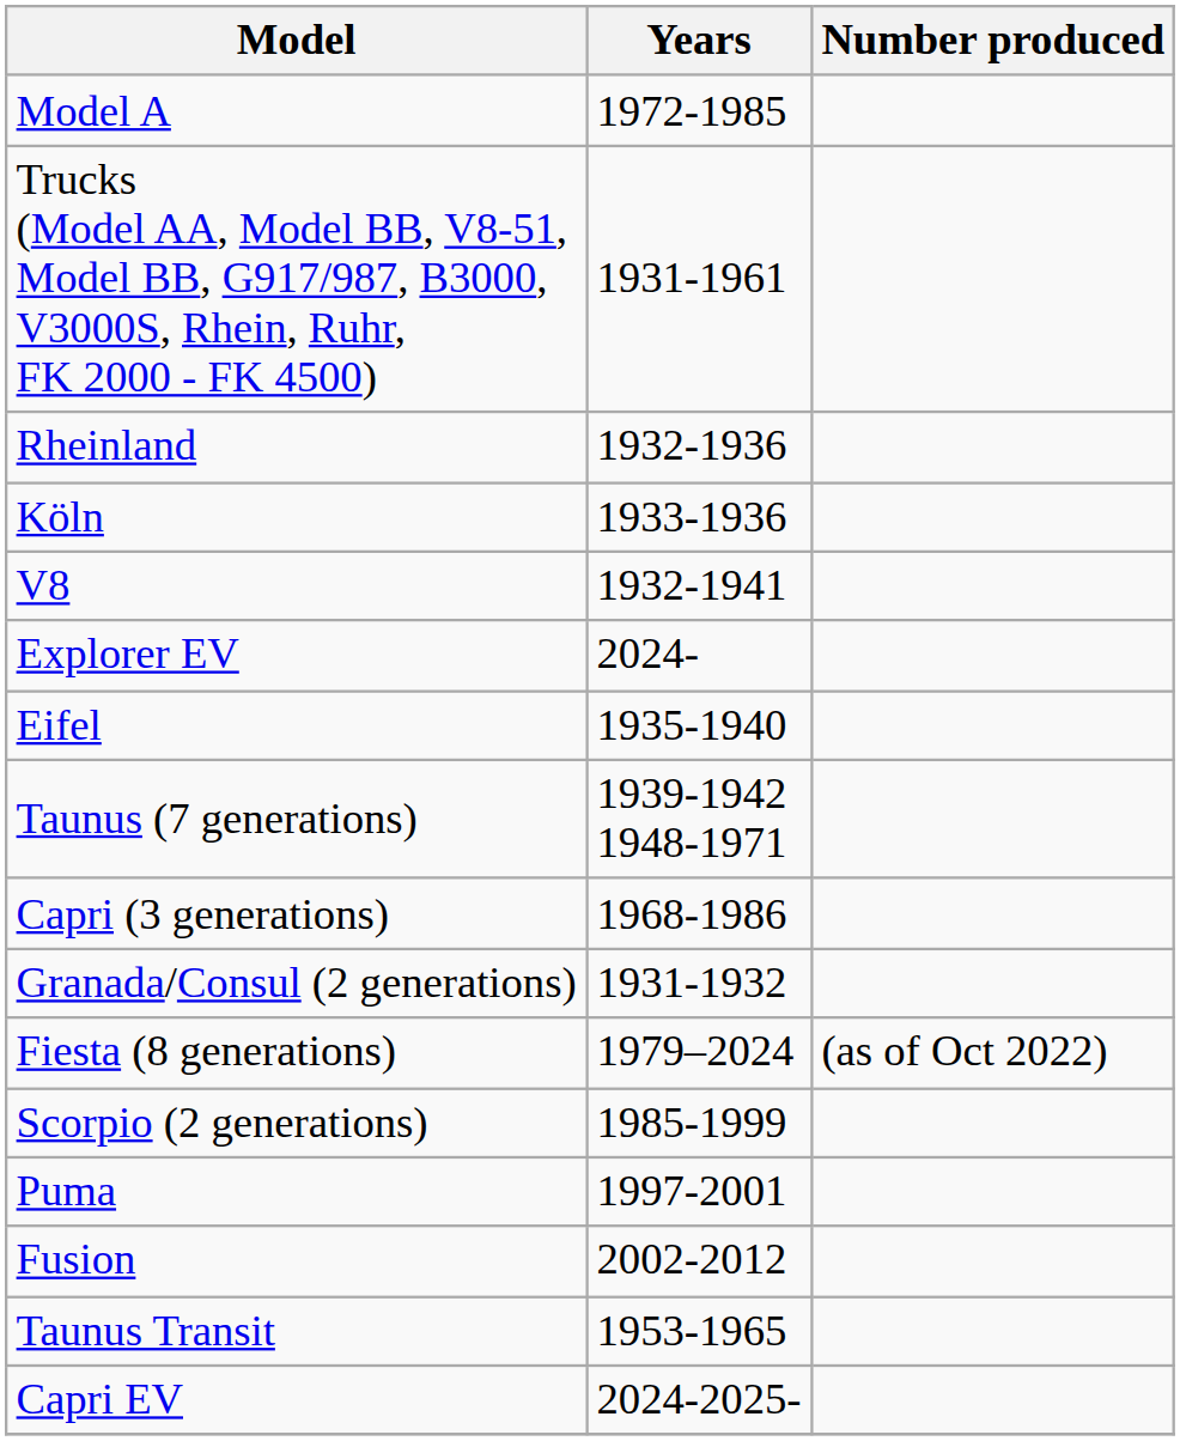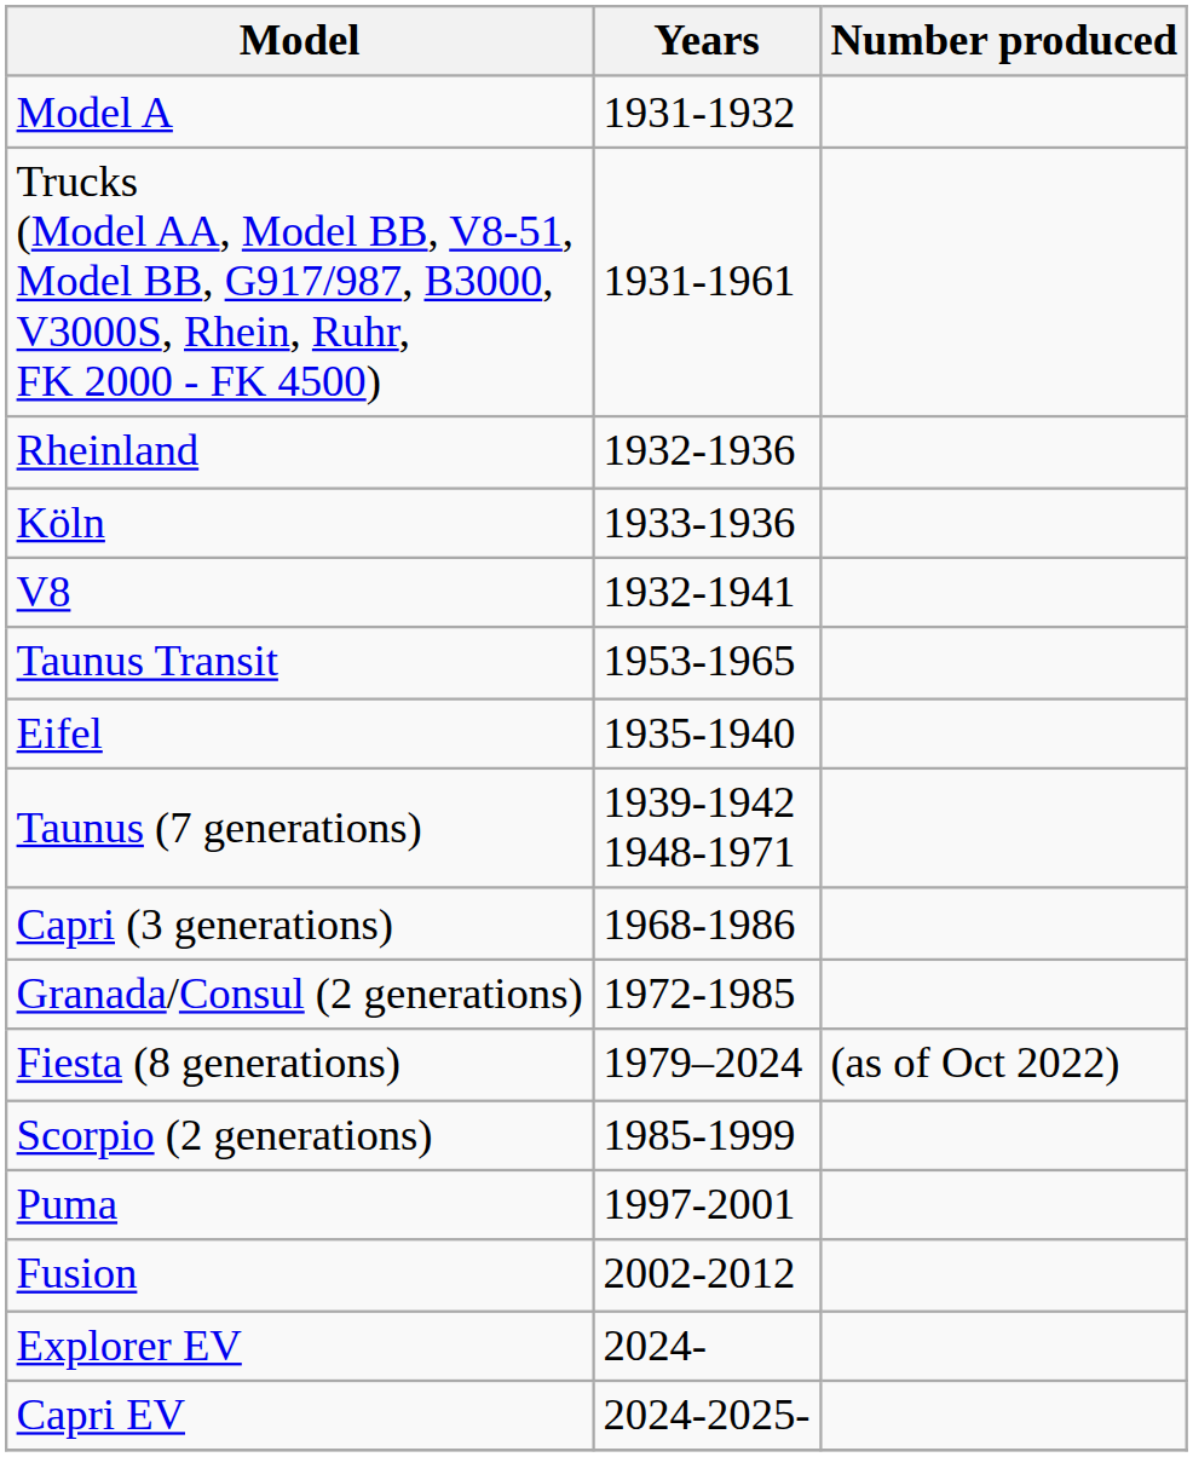 <table class="wikitable sortable">
 <tr>
 <th>Model</th>
 <th>Years</th>
 <th>Number produced</th>
 </tr>
 <tr>
 <td><a href='#'>Model A</a></td>
-<td>1972-1985</td>
+<td>1931-1932</td>
 <td></td>
 </tr>
 <tr>
 <td>Trucks <br>(<a href='#'>Model AA</a>, <a href='#'>Model BB</a>, <a href='#'>V8-51</a>, <br><a href='#'>Model BB</a>, <a href='#'>G917/987</a>, <a href='#'>B3000</a>, <br><a href='#'>V3000S</a>, <a href='#'>Rhein</a>, <a href='#'>Ruhr</a>, <br><a href='#'>FK 2000 - FK 4500</a>)</td>
 <td>1931-1961</td>
 <td></td>
 </tr>
 <tr>
 <td><a href='#'>Rheinland</a></td>
 <td>1932-1936</td>
 <td></td>
 </tr>
 <tr>
 <td><a href='#'>Köln</a></td>
 <td>1933-1936</td>
 <td></td>
 </tr>
 <tr>
 <td><a href='#'>V8</a></td>
 <td>1932-1941</td>
 <td></td>
 </tr>
 <tr>
-<td><a href='#'>Explorer EV</a></td>
-<td>2024-</td>
+<td><a href='#'>Taunus Transit</a></td>
+<td>1953-1965</td>
 <td></td>
 </tr>
 <tr>
 <td><a href='#'>Eifel</a></td>
 <td>1935-1940</td>
 <td></td>
 </tr>
 <tr>
 <td><a href='#'>Taunus</a> (7 generations)</td>
 <td>1939-1942 <br> 1948-1971</td>
 <td></td>
 </tr>
 <tr>
 <td><a href='#'>Capri</a> (3 generations)</td>
 <td>1968-1986</td>
 <td></td>
 </tr>
 <tr>
 <td><a href='#'>Granada</a>/<a href='#'>Consul</a> (2 generations)</td>
-<td>1931-1932</td>
+<td>1972-1985</td>
 <td></td>
 </tr>
 <tr>
 <td><a href='#'>Fiesta</a> (8 generations)</td>
 <td>1979–2024</td>
 <td> (as of Oct 2022)</td>
 </tr>
 <tr>
 <td><a href='#'>Scorpio</a> (2 generations)</td>
 <td>1985-1999</td>
 <td></td>
 </tr>
 <tr>
 <td><a href='#'>Puma</a></td>
 <td>1997-2001</td>
 <td></td>
 </tr>
 <tr>
 <td><a href='#'>Fusion</a></td>
 <td>2002-2012</td>
 <td></td>
 </tr>
 <tr>
-<td><a href='#'>Taunus Transit</a></td>
-<td>1953-1965</td>
+<td><a href='#'>Explorer EV</a></td>
+<td>2024-</td>
 <td></td>
 </tr>
 <tr>
 <td><a href='#'>Capri EV</a></td>
 <td>2024-2025-</td>
 <td></td>
 </tr>
 <tr>
 </tr>
 </table>
